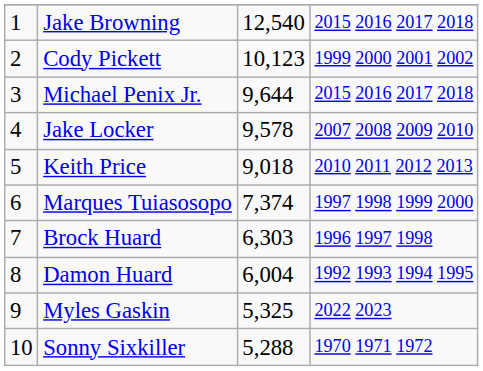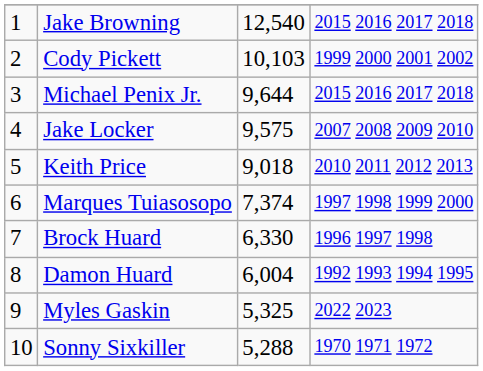 <table class="wikitable">
 <tr>
 </tr>
 <tr>
 <td>1</td>
 <td><a href='#'>Jake Browning</a></td>
 <td><abbr>12,540</abbr></td>
 <td style="font-size:80%;"><a href='#'>2015</a> <a href='#'>2016</a> <a href='#'>2017</a> <a href='#'>2018</a></td>
 </tr>
 <tr>
 <td>2</td>
 <td><a href='#'>Cody Pickett</a></td>
-<td><abbr>10,123</abbr></td>
+<td><abbr>10,103</abbr></td>
 <td style="font-size:80%;"><a href='#'>1999</a> <a href='#'>2000</a> <a href='#'>2001</a> <a href='#'>2002</a></td>
 </tr>
 <tr>
 <td>3</td>
 <td><a href='#'>Michael Penix Jr.</a></td>
 <td><abbr>9,644</abbr></td>
 <td style="font-size:80%;"><a href='#'>2015</a> <a href='#'>2016</a> <a href='#'>2017</a> <a href='#'>2018</a></td>
 </tr>
 <tr>
 <td>4</td>
 <td><a href='#'>Jake Locker</a></td>
-<td><abbr>9,578</abbr></td>
+<td><abbr>9,575</abbr></td>
 <td style="font-size:80%;"><a href='#'>2007</a> <a href='#'>2008</a> <a href='#'>2009</a> <a href='#'>2010</a></td>
 </tr>
 <tr>
 <td>5</td>
 <td><a href='#'>Keith Price</a></td>
 <td><abbr>9,018</abbr></td>
 <td style="font-size:80%;"><a href='#'>2010</a> <a href='#'>2011</a> <a href='#'>2012</a> <a href='#'>2013</a></td>
 </tr>
 <tr>
 <td>6</td>
 <td><a href='#'>Marques Tuiasosopo</a></td>
 <td><abbr>7,374</abbr></td>
 <td style="font-size:80%;"><a href='#'>1997</a> <a href='#'>1998</a> <a href='#'>1999</a> <a href='#'>2000</a></td>
 </tr>
 <tr>
 <td>7</td>
 <td><a href='#'>Brock Huard</a></td>
-<td><abbr>6,303</abbr></td>
+<td><abbr>6,330</abbr></td>
 <td style="font-size:80%;"><a href='#'>1996</a> <a href='#'>1997</a> <a href='#'>1998</a></td>
 </tr>
 <tr>
 <td>8</td>
 <td><a href='#'>Damon Huard</a></td>
 <td><abbr>6,004</abbr></td>
 <td style="font-size:80%;"><a href='#'>1992</a> <a href='#'>1993</a> <a href='#'>1994</a> <a href='#'>1995</a></td>
 </tr>
 <tr>
 <td>9</td>
 <td><a href='#'>Myles Gaskin</a></td>
 <td><abbr>5,325</abbr></td>
 <td style="font-size:80%;"><a href='#'>2022</a> <a href='#'>2023</a></td>
 </tr>
 <tr>
 <td>10</td>
 <td><a href='#'>Sonny Sixkiller</a></td>
 <td><abbr>5,288</abbr></td>
 <td style="font-size:80%;"><a href='#'>1970</a> <a href='#'>1971</a> <a href='#'>1972</a><br></td>
 </tr>
 </table>
